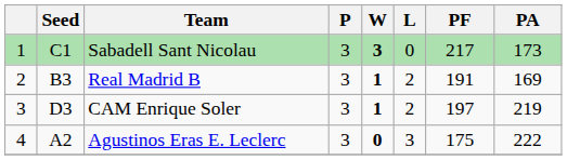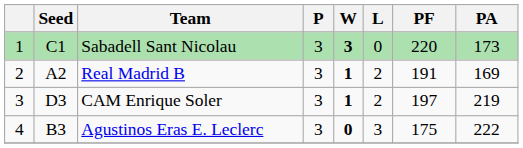 <table class="wikitable" style="text-align:center">
 <tr>
 <th width=20></th>
 <th>Seed</th>
 <th width=200>Team</th>
 <th width=20>P</th>
 <th width=20>W</th>
 <th width=20>L</th>
 <th width=50>PF</th>
 <th width=50>PA</th>
 </tr>
 <tr bgcolor=ACE1AF>
 <td>1</td>
 <td>C1</td>
 <td align=left>Sabadell Sant Nicolau</td>
 <td>3</td>
 <td><strong>3</strong></td>
 <td>0</td>
-<td>217</td>
+<td>220</td>
 <td>173</td>
 </tr>
 <tr>
 <td>2</td>
-<td>B3</td>
+<td>A2</td>
 <td align=left><a href='#'>Real Madrid B</a></td>
 <td>3</td>
 <td><strong>1</strong></td>
 <td>2</td>
 <td>191</td>
 <td>169</td>
 </tr>
 <tr>
 <td>3</td>
 <td>D3</td>
 <td align=left>CAM Enrique Soler</td>
 <td>3</td>
 <td><strong>1</strong></td>
 <td>2</td>
 <td>197</td>
 <td>219</td>
 </tr>
 <tr>
 <td>4</td>
-<td>A2</td>
+<td>B3</td>
 <td align=left><a href='#'>Agustinos Eras E. Leclerc</a></td>
 <td>3</td>
 <td><strong>0</strong></td>
 <td>3</td>
 <td>175</td>
 <td>222</td>
 </tr>
 <tr>
 </tr>
 </table>
